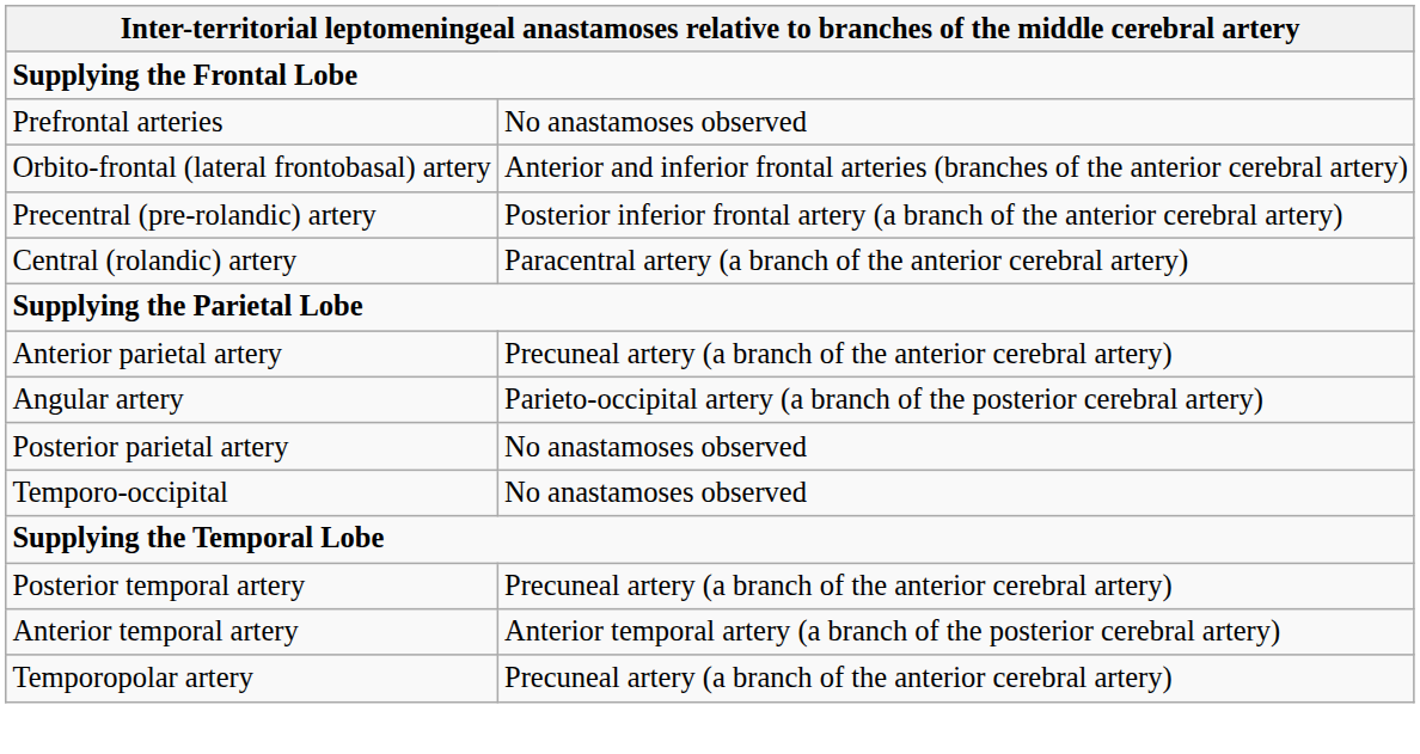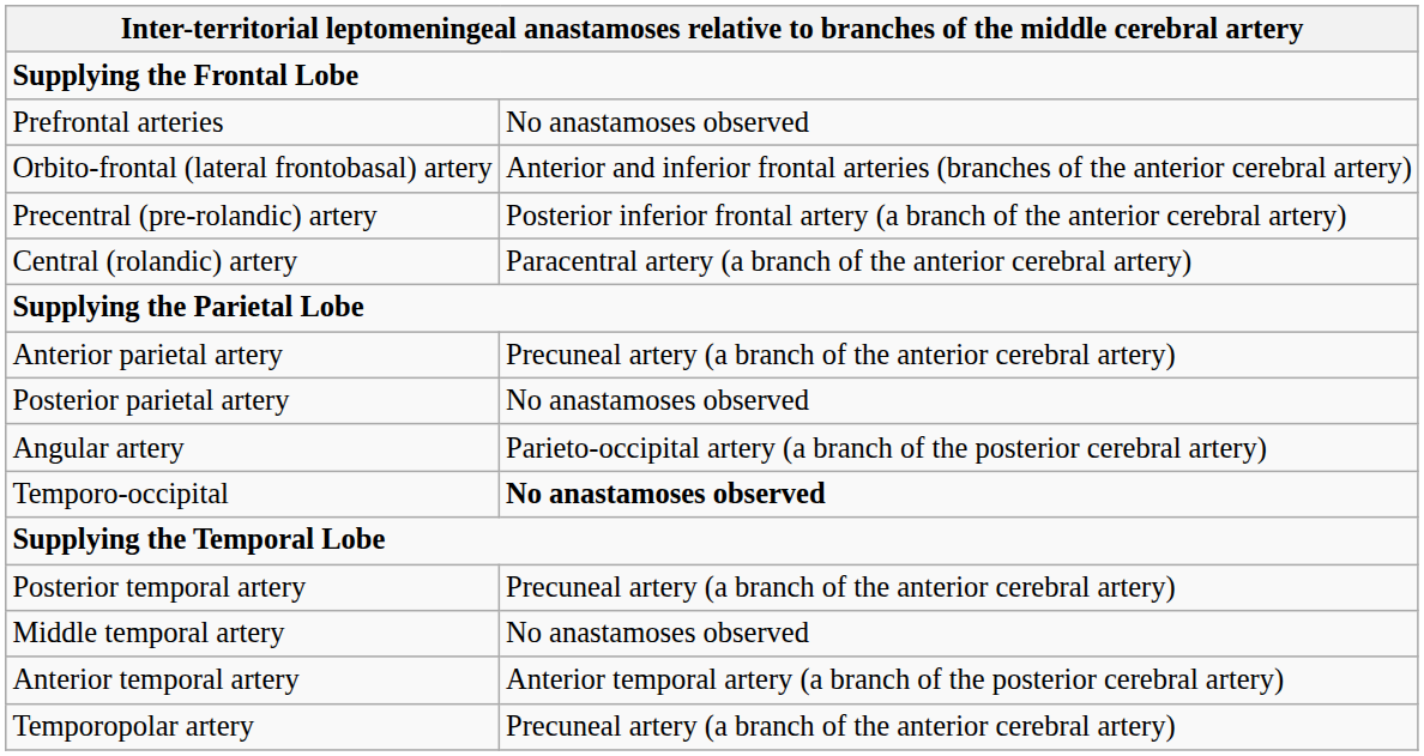 <table class="wikitable">
 <tr>
 <th colspan="2">Inter-territorial leptomeningeal anastamoses relative to branches of the middle cerebral artery</th>
 </tr>
 <tr>
 <td colspan="2"><strong>Supplying the Frontal Lobe</strong></td>
 </tr>
 <tr>
 <td>Prefrontal arteries</td>
 <td>No anastamoses observed</td>
 </tr>
 <tr>
 <td>Orbito-frontal (lateral frontobasal) artery</td>
 <td>Anterior and inferior frontal arteries (branches of the anterior cerebral artery)</td>
 </tr>
 <tr>
 <td>Precentral (pre-rolandic) artery</td>
 <td>Posterior inferior frontal artery (a branch of the anterior cerebral artery)</td>
 </tr>
 <tr>
 <td>Central (rolandic) artery</td>
 <td>Paracentral artery (a branch of the anterior cerebral artery)</td>
 </tr>
 <tr>
 <td colspan="2"><strong>Supplying the Parietal Lobe</strong></td>
 </tr>
 <tr>
 <td>Anterior parietal artery</td>
 <td>Precuneal artery (a branch of the anterior cerebral artery)</td>
 </tr>
 <tr>
+<td>Posterior parietal artery</td>
+<td>No anastamoses observed</td>
+</tr>
+<tr>
 <td>Angular artery</td>
 <td>Parieto-occipital artery (a branch of the posterior cerebral artery)</td>
 </tr>
 <tr>
-<td>Posterior parietal artery</td>
-<td>No anastamoses observed</td>
-</tr>
-<tr>
 <td>Temporo-occipital</td>
-<td>No anastamoses observed</td>
+<td><strong>No anastamoses observed</strong></td>
 </tr>
 <tr>
 <td colspan="2"><strong>Supplying the Temporal Lobe</strong></td>
 </tr>
 <tr>
 <td>Posterior temporal artery</td>
 <td>Precuneal artery (a branch of the anterior cerebral artery)</td>
+</tr>
+<tr>
+<td>Middle temporal artery</td>
+<td>No anastamoses observed</td>
 </tr>
 <tr>
 <td>Anterior temporal artery</td>
 <td>Anterior temporal artery (a branch of the posterior cerebral artery)</td>
 </tr>
 <tr>
 <td>Temporopolar artery</td>
 <td>Precuneal artery (a branch of the anterior cerebral artery)</td>
 </tr>
 </table>
